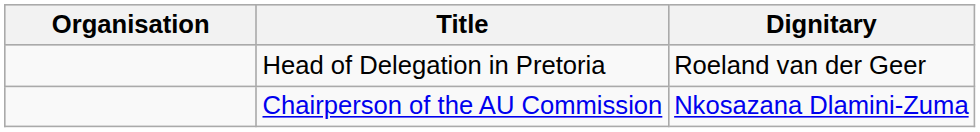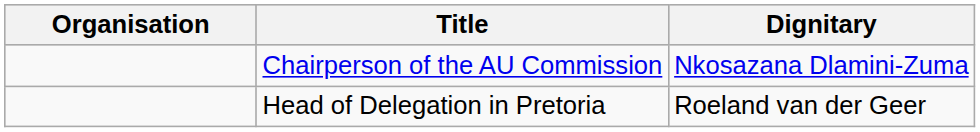 <table class="wikitable sortable">
 <tr>
 <th>Organisation</th>
 <th>Title</th>
 <th>Dignitary</th>
 </tr>
 <tr>
+<td width="150px"></td>
+<td><a href='#'>Chairperson of the AU Commission</a></td>
+<td><a href='#'>Nkosazana Dlamini-Zuma</a></td>
+</tr>
+<tr>
 <td></td>
 <td>Head of Delegation in Pretoria</td>
 <td>Roeland  van der Geer</td>
 </tr>
-<tr>
-<td width="150px"></td>
-<td><a href='#'>Chairperson of the AU Commission</a></td>
-<td><a href='#'>Nkosazana Dlamini-Zuma</a></td>
-</tr>
 </table>
